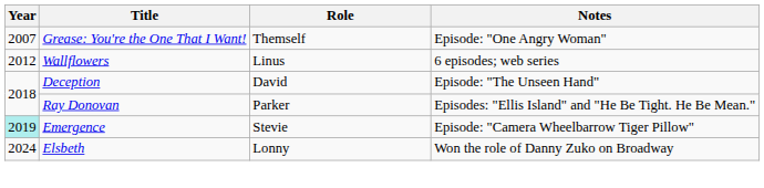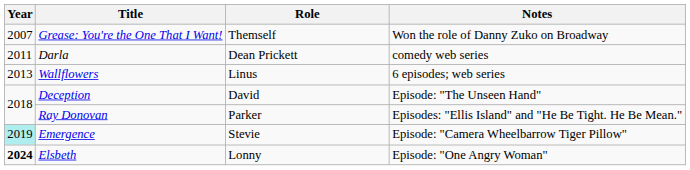 <table class="wikitable sortable">
 <tr>
 <th>Year</th>
 <th>Title</th>
 <th scope="col" width="200px">Role</th>
 <th class="unsortable">Notes</th>
 </tr>
 <tr>
 <td>2007</td>
 <td><em><a href='#'>Grease: You're the One That I Want!</a></em></td>
 <td>Themself</td>
-<td>Episode: "One Angry Woman"</td>
+<td>Won the role of Danny Zuko on Broadway</td>
 </tr>
 <tr>
-<td>2012</td>
+<td>2011</td>
+<td><em>Darla</em></td>
+<td>Dean Prickett</td>
+<td>comedy web series</td>
+</tr>
+<tr>
+<td>2013</td>
 <td><em><a href='#'>Wallflowers</a></em></td>
 <td>Linus</td>
 <td>6 episodes; web series</td>
 </tr>
 <tr>
 <td rowspan=2>2018</td>
 <td><em><a href='#'>Deception</a></em></td>
 <td>David</td>
 <td>Episode: "The Unseen Hand"</td>
 </tr>
 <tr>
 <td><em><a href='#'>Ray Donovan</a></em></td>
 <td>Parker</td>
 <td>Episodes: "Ellis Island" and "He Be Tight. He Be Mean."</td>
 </tr>
 <tr>
 <td style="background: paleturquoise;">2019</td>
 <td><em><a href='#'>Emergence</a></em></td>
 <td>Stevie</td>
 <td>Episode: "Camera Wheelbarrow Tiger Pillow"</td>
 </tr>
 <tr>
-<td>2024</td>
+<td><strong>2024</strong></td>
 <td><em><a href='#'>Elsbeth</a></em></td>
 <td>Lonny</td>
-<td>Won the role of Danny Zuko on Broadway</td>
+<td>Episode: "One Angry Woman"</td>
 </tr>
 </table>
